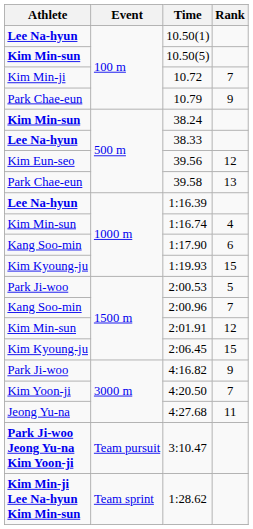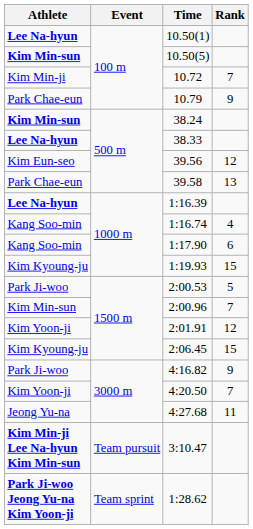 <table class="wikitable" style="font-size:90%">
 <tr>
 <th>Athlete</th>
 <th>Event</th>
 <th>Time</th>
 <th>Rank</th>
 </tr>
 <tr align=center>
 <td align=left><strong><a href='#'>Lee Na-hyun</a></strong></td>
 <td align=left rowspan=4><a href='#'>100 m</a></td>
 <td>10.50(1)</td>
 <td></td>
 </tr>
 <tr align=center>
 <td align=left><strong><a href='#'>Kim Min-sun</a></strong></td>
 <td>10.50(5)</td>
 <td></td>
 </tr>
 <tr align=center>
 <td align=left><a href='#'>Kim Min-ji</a></td>
 <td>10.72</td>
 <td>7</td>
 </tr>
 <tr align=center>
 <td align=left><a href='#'>Park Chae-eun</a></td>
 <td>10.79</td>
 <td>9</td>
 </tr>
 <tr align=center>
 <td align=left><strong><a href='#'>Kim Min-sun</a></strong></td>
 <td align=left rowspan=4><a href='#'>500 m</a></td>
 <td>38.24</td>
 <td></td>
 </tr>
 <tr align=center>
 <td align=left><strong><a href='#'>Lee Na-hyun</a></strong></td>
 <td>38.33</td>
 <td></td>
 </tr>
 <tr align=center>
 <td align=left><a href='#'>Kim Eun-seo</a></td>
 <td>39.56</td>
 <td>12</td>
 </tr>
 <tr align=center>
 <td align=left><a href='#'>Park Chae-eun</a></td>
 <td>39.58</td>
 <td>13</td>
 </tr>
 <tr align=center>
 <td align=left><strong><a href='#'>Lee Na-hyun</a></strong></td>
 <td align=left rowspan=4><a href='#'>1000 m</a></td>
 <td>1:16.39</td>
 <td></td>
 </tr>
 <tr align=center>
-<td align=left><a href='#'>Kim Min-sun</a></td>
+<td align=left><a href='#'>Kang Soo-min</a></td>
 <td>1:16.74</td>
 <td>4</td>
 </tr>
 <tr align=center>
 <td align=left><a href='#'>Kang Soo-min</a></td>
 <td>1:17.90</td>
 <td>6</td>
 </tr>
 <tr align=center>
 <td align=left><a href='#'>Kim Kyoung-ju</a></td>
 <td>1:19.93</td>
 <td>15</td>
 </tr>
 <tr align=center>
 <td align=left><a href='#'>Park Ji-woo</a></td>
 <td align=left rowspan=4><a href='#'>1500 m</a></td>
 <td>2:00.53</td>
 <td>5</td>
 </tr>
 <tr align=center>
-<td align=left><a href='#'>Kang Soo-min</a></td>
+<td align=left><a href='#'>Kim Min-sun</a></td>
 <td>2:00.96</td>
 <td>7</td>
 </tr>
 <tr align=center>
-<td align=left><a href='#'>Kim Min-sun</a></td>
+<td align=left><a href='#'>Kim Yoon-ji</a></td>
 <td>2:01.91</td>
 <td>12</td>
 </tr>
 <tr align=center>
 <td align=left><a href='#'>Kim Kyoung-ju</a></td>
 <td>2:06.45</td>
 <td>15</td>
 </tr>
 <tr align=center>
 <td align=left><a href='#'>Park Ji-woo</a></td>
 <td align=left rowspan=3><a href='#'>3000 m</a></td>
 <td>4:16.82</td>
 <td>9</td>
 </tr>
 <tr align=center>
 <td align=left><a href='#'>Kim Yoon-ji</a></td>
 <td>4:20.50</td>
 <td>7</td>
 </tr>
 <tr align=center>
 <td align=left><a href='#'>Jeong Yu-na</a></td>
 <td>4:27.68</td>
 <td>11</td>
 </tr>
 <tr align=center>
-<td align=left><strong><a href='#'>Park Ji-woo</a><br><a href='#'>Jeong Yu-na</a><br><a href='#'>Kim Yoon-ji</a></strong></td>
+<td align=left><strong><a href='#'>Kim Min-ji</a><br><a href='#'>Lee Na-hyun</a><br><a href='#'>Kim Min-sun</a></strong></td>
 <td align=left><a href='#'>Team pursuit</a></td>
 <td>3:10.47</td>
 <td></td>
 </tr>
 <tr align=center>
-<td align=left><strong><a href='#'>Kim Min-ji</a><br><a href='#'>Lee Na-hyun</a><br><a href='#'>Kim Min-sun</a></strong></td>
+<td align=left><strong><a href='#'>Park Ji-woo</a><br><a href='#'>Jeong Yu-na</a><br><a href='#'>Kim Yoon-ji</a></strong></td>
 <td align=left><a href='#'>Team sprint</a></td>
 <td>1:28.62</td>
 <td></td>
 </tr>
 </table>
